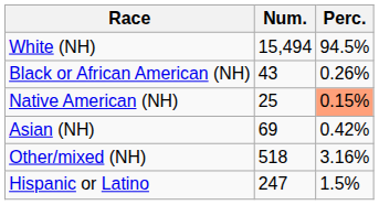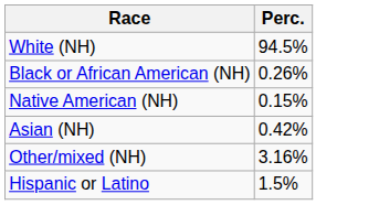 <table class="wikitable">
 <tr>
 <th>Race</th>
-<th>Num.</th>
 <th>Perc.</th>
 </tr>
 <tr>
 <td><a href='#'>White</a> (NH)</td>
-<td>15,494</td>
 <td>94.5%</td>
 </tr>
 <tr>
 <td><a href='#'>Black or African American</a> (NH)</td>
-<td>43</td>
 <td>0.26%</td>
 </tr>
 <tr>
 <td><a href='#'>Native American</a> (NH)</td>
-<td>25</td>
-<td style="background: lightsalmon;">0.15%</td>
+<td>0.15%</td>
 </tr>
 <tr>
 <td><a href='#'>Asian</a> (NH)</td>
-<td>69</td>
 <td>0.42%</td>
 </tr>
 <tr>
 <td><a href='#'>Other/mixed</a> (NH)</td>
-<td>518</td>
 <td>3.16%</td>
 </tr>
 <tr>
 <td><a href='#'>Hispanic</a> or <a href='#'>Latino</a></td>
-<td>247</td>
 <td>1.5%</td>
 </tr>
 </table>
